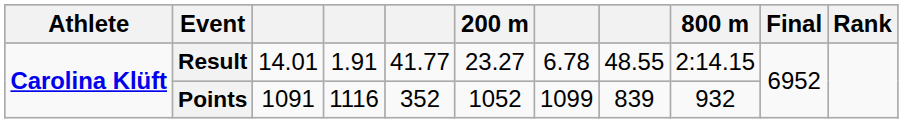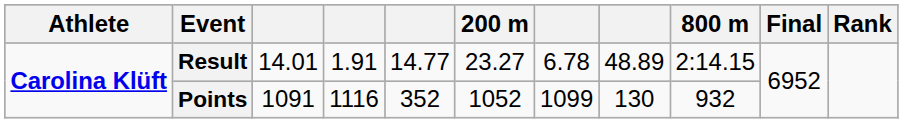 <table class="wikitable" style="font-size:90%">
 <tr>
 <th>Athlete</th>
 <th>Event</th>
 <th></th>
 <th></th>
 <th></th>
 <th>200 m</th>
 <th></th>
 <th></th>
 <th>800 m</th>
 <th>Final</th>
 <th>Rank</th>
 </tr>
 <tr align=center>
 <td rowspan=2 align=left><strong><a href='#'>Carolina Klüft</a></strong></td>
 <th style="font-size:95%">Result</th>
 <td>14.01</td>
 <td>1.91</td>
-<td>41.77</td>
+<td>14.77</td>
 <td>23.27</td>
 <td>6.78</td>
-<td>48.55</td>
+<td>48.89</td>
 <td>2:14.15</td>
 <td rowspan=2>6952</td>
 <td rowspan=2></td>
 </tr>
 <tr align=center>
 <th style="font-size:95%">Points</th>
 <td>1091</td>
 <td>1116</td>
 <td>352</td>
 <td>1052</td>
 <td>1099</td>
-<td>839</td>
+<td>130</td>
 <td>932</td>
 </tr>
 </table>
